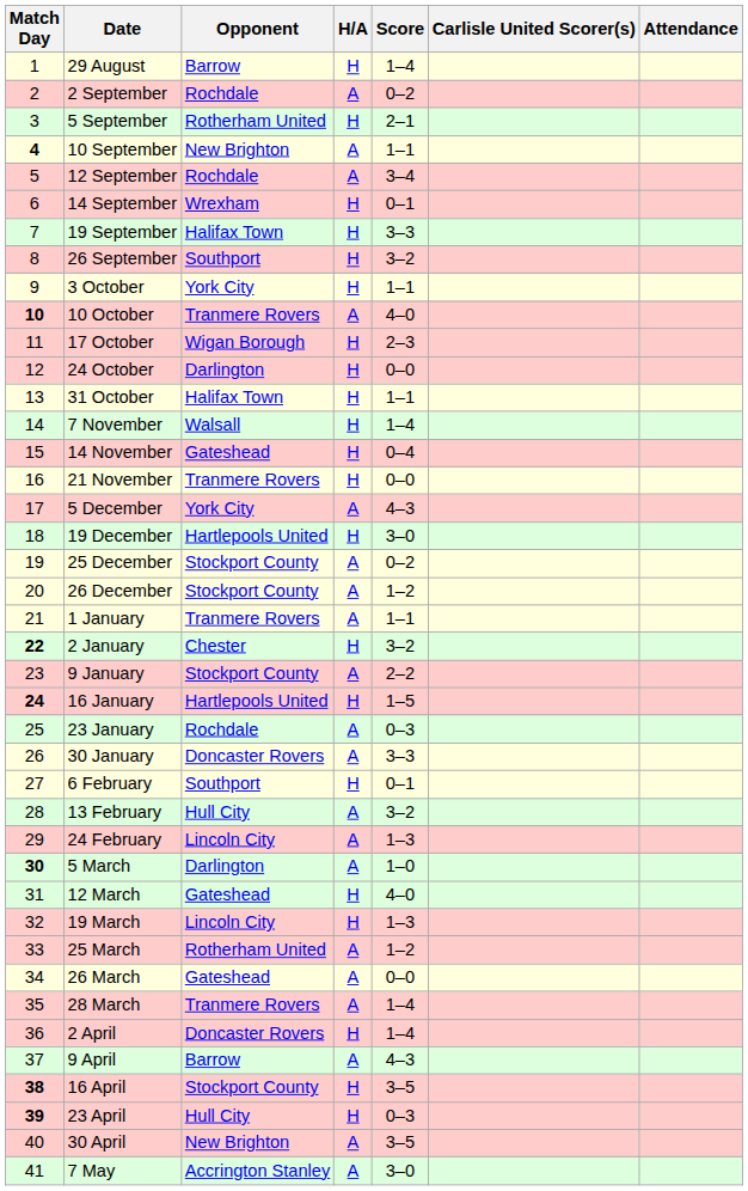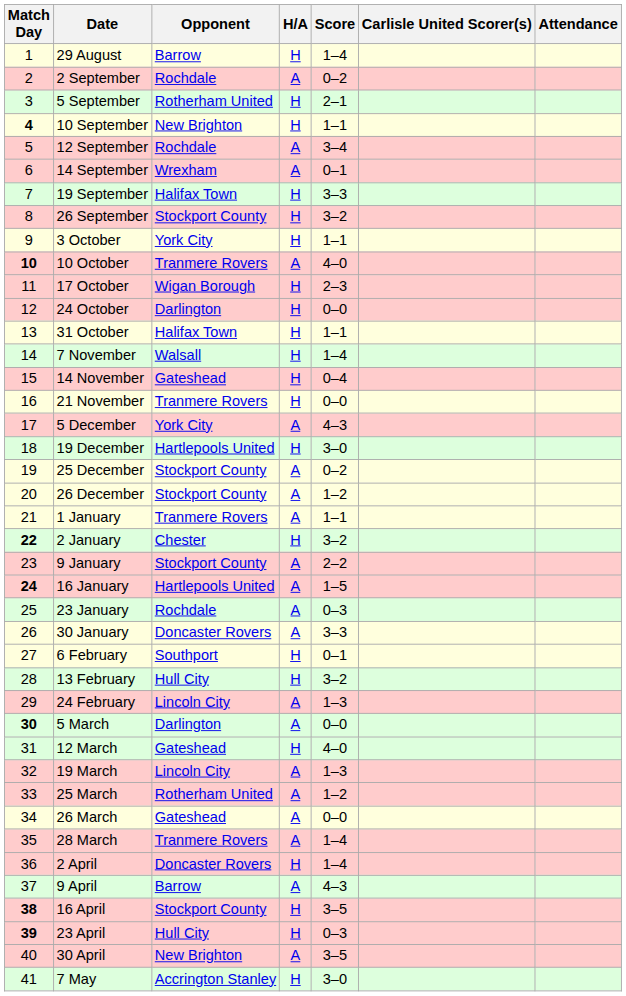 <table class="wikitable" style="text-align:center">
 <tr>
 <th>Match<br> Day</th>
 <th>Date</th>
 <th>Opponent</th>
 <th>H/A</th>
 <th>Score</th>
 <th>Carlisle United Scorer(s)</th>
 <th>Attendance</th>
 </tr>
 <tr bgcolor=#ffffdd>
 <td>1</td>
 <td align=left>29 August</td>
 <td align=left><a href='#'>Barrow</a></td>
 <td><a href='#'>H</a></td>
 <td>1–4</td>
 <td align=left></td>
 <td></td>
 </tr>
 <tr bgcolor=#FFCCCC>
 <td>2</td>
 <td align=left>2 September</td>
 <td align=left><a href='#'>Rochdale</a></td>
 <td><a href='#'>A</a></td>
 <td>0–2</td>
 <td align=left></td>
 <td></td>
 </tr>
 <tr bgcolor=#ddffdd>
 <td>3</td>
 <td align=left>5 September</td>
 <td align=left><a href='#'>Rotherham United</a></td>
 <td><a href='#'>H</a></td>
 <td>2–1</td>
 <td align=left></td>
 <td></td>
 </tr>
 <tr bgcolor=#ffffdd>
 <td><strong>4</strong></td>
 <td align=left>10 September</td>
 <td align=left><a href='#'>New Brighton</a></td>
-<td><a href='#'>A</a></td>
+<td><a href='#'>H</a></td>
 <td>1–1</td>
 <td align=left></td>
 <td></td>
 </tr>
 <tr bgcolor=#FFCCCC>
 <td>5</td>
 <td align=left>12 September</td>
 <td align=left><a href='#'>Rochdale</a></td>
 <td><a href='#'>A</a></td>
 <td>3–4</td>
 <td align=left></td>
 <td></td>
 </tr>
 <tr bgcolor=#FFCCCC>
 <td>6</td>
 <td align=left>14 September</td>
 <td align=left><a href='#'>Wrexham</a></td>
-<td><a href='#'>H</a></td>
+<td><a href='#'>A</a></td>
 <td>0–1</td>
 <td align=left></td>
 <td></td>
 </tr>
 <tr bgcolor=#ddffdd>
 <td>7</td>
 <td align=left>19 September</td>
 <td align=left><a href='#'>Halifax Town</a></td>
 <td><a href='#'>H</a></td>
 <td>3–3</td>
 <td align=left></td>
 <td></td>
 </tr>
 <tr bgcolor=#FFCCCC>
 <td>8</td>
 <td align=left>26 September</td>
-<td align=left><a href='#'>Southport</a></td>
+<td align=left><a href='#'>Stockport County</a></td>
 <td><a href='#'>H</a></td>
 <td>3–2</td>
 <td align=left></td>
 <td></td>
 </tr>
 <tr bgcolor=#ffffdd>
 <td>9</td>
 <td align=left>3 October</td>
 <td align=left><a href='#'>York City</a></td>
 <td><a href='#'>H</a></td>
 <td>1–1</td>
 <td align=left></td>
 <td></td>
 </tr>
 <tr bgcolor=#FFCCCC>
 <td><strong>10</strong></td>
 <td align=left>10 October</td>
 <td align=left><a href='#'>Tranmere Rovers</a></td>
 <td><a href='#'>A</a></td>
 <td>4–0</td>
 <td align=left></td>
 <td></td>
 </tr>
 <tr bgcolor=#FFCCCC>
 <td>11</td>
 <td align=left>17 October</td>
 <td align=left><a href='#'>Wigan Borough</a></td>
 <td><a href='#'>H</a></td>
 <td>2–3</td>
 <td align=left></td>
 <td></td>
 </tr>
 <tr bgcolor=#FFCCCC>
 <td>12</td>
 <td align=left>24 October</td>
 <td align=left><a href='#'>Darlington</a></td>
 <td><a href='#'>H</a></td>
 <td>0–0</td>
 <td align=left></td>
 <td></td>
 </tr>
 <tr bgcolor=#ffffdd>
 <td>13</td>
 <td align=left>31 October</td>
 <td align=left><a href='#'>Halifax Town</a></td>
 <td><a href='#'>H</a></td>
 <td>1–1</td>
 <td align=left></td>
 <td></td>
 </tr>
 <tr bgcolor=#ddffdd>
 <td>14</td>
 <td align=left>7 November</td>
 <td align=left><a href='#'>Walsall</a></td>
 <td><a href='#'>H</a></td>
 <td>1–4</td>
 <td align=left></td>
 <td></td>
 </tr>
 <tr bgcolor=#FFCCCC>
 <td>15</td>
 <td align=left>14 November</td>
 <td align=left><a href='#'>Gateshead</a></td>
 <td><a href='#'>H</a></td>
 <td>0–4</td>
 <td align=left></td>
 <td></td>
 </tr>
 <tr bgcolor=#ffffdd>
 <td>16</td>
 <td align=left>21 November</td>
 <td align=left><a href='#'>Tranmere Rovers</a></td>
 <td><a href='#'>H</a></td>
 <td>0–0</td>
 <td align=left></td>
 <td></td>
 </tr>
 <tr bgcolor=#FFCCCC>
 <td>17</td>
 <td align=left>5 December</td>
 <td align=left><a href='#'>York City</a></td>
 <td><a href='#'>A</a></td>
 <td>4–3</td>
 <td align=left></td>
 <td></td>
 </tr>
 <tr bgcolor=#ddffdd>
 <td>18</td>
 <td align=left>19 December</td>
 <td align=left><a href='#'>Hartlepools United</a></td>
 <td><a href='#'>H</a></td>
 <td>3–0</td>
 <td align=left></td>
 <td></td>
 </tr>
 <tr bgcolor=#ffffdd>
 <td>19</td>
 <td align=left>25 December</td>
 <td align=left><a href='#'>Stockport County</a></td>
 <td><a href='#'>A</a></td>
 <td>0–2</td>
 <td align=left></td>
 <td></td>
 </tr>
 <tr bgcolor=#ffffdd>
 <td>20</td>
 <td align=left>26 December</td>
 <td align=left><a href='#'>Stockport County</a></td>
 <td><a href='#'>A</a></td>
 <td>1–2</td>
 <td align=left></td>
 <td></td>
 </tr>
 <tr bgcolor=#ffffdd>
 <td>21</td>
 <td align=left>1 January</td>
 <td align=left><a href='#'>Tranmere Rovers</a></td>
 <td><a href='#'>A</a></td>
 <td>1–1</td>
 <td align=left></td>
 <td></td>
 </tr>
 <tr bgcolor=#ddffdd>
 <td><strong>22</strong></td>
 <td align=left>2 January</td>
 <td align=left><a href='#'>Chester</a></td>
 <td><a href='#'>H</a></td>
 <td>3–2</td>
 <td align=left></td>
 <td></td>
 </tr>
 <tr bgcolor=#FFCCCC>
 <td>23</td>
 <td align=left>9 January</td>
 <td align=left><a href='#'>Stockport County</a></td>
 <td><a href='#'>A</a></td>
 <td>2–2</td>
 <td align=left></td>
 <td></td>
 </tr>
 <tr bgcolor=#FFCCCC>
 <td><strong>24</strong></td>
 <td align=left>16 January</td>
 <td align=left><a href='#'>Hartlepools United</a></td>
-<td><a href='#'>H</a></td>
+<td><a href='#'>A</a></td>
 <td>1–5</td>
 <td align=left></td>
 <td></td>
 </tr>
 <tr bgcolor=#ddffdd>
 <td>25</td>
 <td align=left>23 January</td>
 <td align=left><a href='#'>Rochdale</a></td>
 <td><a href='#'>A</a></td>
 <td>0–3</td>
 <td align=left></td>
 <td></td>
 </tr>
 <tr bgcolor=#ffffdd>
 <td>26</td>
 <td align=left>30 January</td>
 <td align=left><a href='#'>Doncaster Rovers</a></td>
 <td><a href='#'>A</a></td>
 <td>3–3</td>
 <td align=left></td>
 <td></td>
 </tr>
 <tr bgcolor=#ffffdd>
 <td>27</td>
 <td align=left>6 February</td>
 <td align=left><a href='#'>Southport</a></td>
 <td><a href='#'>H</a></td>
 <td>0–1</td>
 <td align=left></td>
 <td></td>
 </tr>
 <tr bgcolor=#ddffdd>
 <td>28</td>
 <td align=left>13 February</td>
 <td align=left><a href='#'>Hull City</a></td>
-<td><a href='#'>A</a></td>
+<td><a href='#'>H</a></td>
 <td>3–2</td>
 <td align=left></td>
 <td></td>
 </tr>
 <tr bgcolor=#FFCCCC>
 <td>29</td>
 <td align=left>24 February</td>
 <td align=left><a href='#'>Lincoln City</a></td>
 <td><a href='#'>A</a></td>
 <td>1–3</td>
 <td align=left></td>
 <td></td>
 </tr>
 <tr bgcolor=#ddffdd>
 <td><strong>30</strong></td>
 <td align=left>5 March</td>
 <td align=left><a href='#'>Darlington</a></td>
 <td><a href='#'>A</a></td>
-<td>1–0</td>
+<td>0–0</td>
 <td align=left></td>
 <td></td>
 </tr>
 <tr bgcolor=#ddffdd>
 <td>31</td>
 <td align=left>12 March</td>
 <td align=left><a href='#'>Gateshead</a></td>
 <td><a href='#'>H</a></td>
 <td>4–0</td>
 <td align=left></td>
 <td></td>
 </tr>
 <tr bgcolor=#FFCCCC>
 <td>32</td>
 <td align=left>19 March</td>
 <td align=left><a href='#'>Lincoln City</a></td>
-<td><a href='#'>H</a></td>
+<td><a href='#'>A</a></td>
 <td>1–3</td>
 <td align=left></td>
 <td></td>
 </tr>
 <tr bgcolor=#FFCCCC>
 <td>33</td>
 <td align=left>25 March</td>
 <td align=left><a href='#'>Rotherham United</a></td>
 <td><a href='#'>A</a></td>
 <td>1–2</td>
 <td align=left></td>
 <td></td>
 </tr>
 <tr bgcolor=#ffffdd>
 <td>34</td>
 <td align=left>26 March</td>
 <td align=left><a href='#'>Gateshead</a></td>
 <td><a href='#'>A</a></td>
 <td>0–0</td>
 <td align=left></td>
 <td></td>
 </tr>
 <tr bgcolor=#FFCCCC>
 <td>35</td>
 <td align=left>28 March</td>
 <td align=left><a href='#'>Tranmere Rovers</a></td>
 <td><a href='#'>A</a></td>
 <td>1–4</td>
 <td align=left></td>
 <td></td>
 </tr>
 <tr bgcolor=#FFCCCC>
 <td>36</td>
 <td align=left>2 April</td>
 <td align=left><a href='#'>Doncaster Rovers</a></td>
 <td><a href='#'>H</a></td>
 <td>1–4</td>
 <td align=left></td>
 <td></td>
 </tr>
 <tr bgcolor=#ddffdd>
 <td>37</td>
 <td align=left>9 April</td>
 <td align=left><a href='#'>Barrow</a></td>
 <td><a href='#'>A</a></td>
 <td>4–3</td>
 <td align=left></td>
 <td></td>
 </tr>
 <tr bgcolor=#FFCCCC>
 <td><strong>38</strong></td>
 <td align=left>16 April</td>
 <td align=left><a href='#'>Stockport County</a></td>
 <td><a href='#'>H</a></td>
 <td>3–5</td>
 <td align=left></td>
 <td></td>
 </tr>
 <tr bgcolor=#FFCCCC>
 <td><strong>39</strong></td>
 <td align=left>23 April</td>
 <td align=left><a href='#'>Hull City</a></td>
 <td><a href='#'>H</a></td>
 <td>0–3</td>
 <td align=left></td>
 <td></td>
 </tr>
 <tr bgcolor=#FFCCCC>
 <td>40</td>
 <td align=left>30 April</td>
 <td align=left><a href='#'>New Brighton</a></td>
 <td><a href='#'>A</a></td>
 <td>3–5</td>
 <td align=left></td>
 <td></td>
 </tr>
 <tr bgcolor=#ddffdd>
 <td>41</td>
 <td align=left>7 May</td>
 <td align=left><a href='#'>Accrington Stanley</a></td>
-<td><a href='#'>A</a></td>
+<td><a href='#'>H</a></td>
 <td>3–0</td>
 <td align=left></td>
 <td></td>
 </tr>
 </table>
